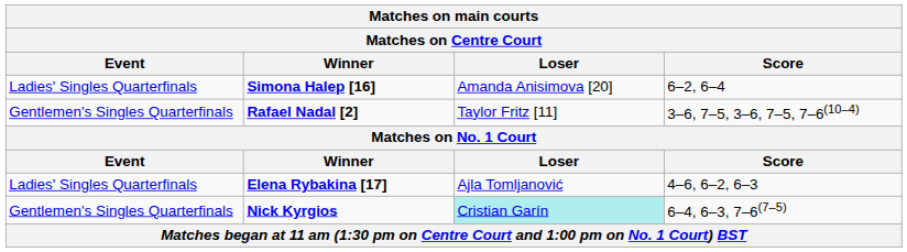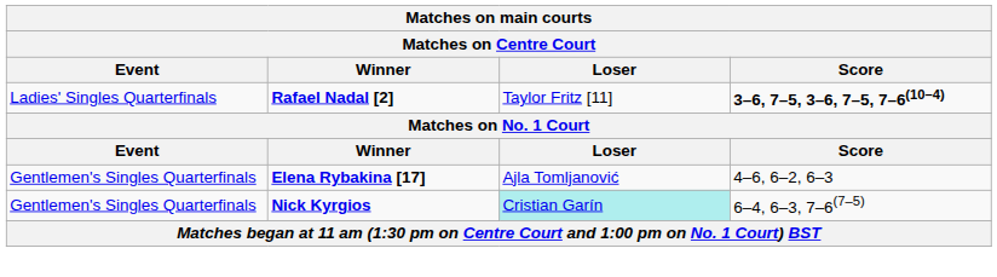 <table class="wikitable collapsible uncollapsed" style="margin:auto;">
 <tr>
 <th colspan="4" style="white-space:nowrap;">Matches on main courts</th>
 </tr>
 <tr>
 <th colspan="4">Matches on <a href='#'>Centre Court</a></th>
 </tr>
 <tr>
 <th width="250">Event</th>
 <th width="220">Winner</th>
 <th width="220">Loser</th>
 <th width="250">Score</th>
 </tr>
 <tr>
 <td><a href='#'>Ladies' Singles Quarterfinals</a></td>
-<td><strong> <a href='#'>Simona Halep</a> [16]</strong></td>
-<td> <a href='#'>Amanda Anisimova</a> [20]</td>
-<td>6–2, 6–4</td>
-</tr>
-<tr>
-<td><a href='#'>Gentlemen's Singles Quarterfinals</a></td>
 <td><strong> <a href='#'>Rafael Nadal</a> [2]</strong></td>
 <td> <a href='#'>Taylor Fritz</a> [11]</td>
-<td>3–6, 7–5, 3–6, 7–5, 7–6<sup>(10–4)</sup></td>
+<td><strong>3–6, 7–5, 3–6, 7–5, 7–6<sup>(10–4)</sup></strong></td>
 </tr>
 <tr>
 <th colspan="4">Matches on <a href='#'>No. 1 Court</a></th>
 </tr>
 <tr>
 <th width="220">Event</th>
 <th width="220">Winner</th>
 <th width="220">Loser</th>
 <th width="250">Score</th>
 </tr>
 <tr>
-<td><a href='#'>Ladies' Singles Quarterfinals</a></td>
+<td><a href='#'>Gentlemen's Singles Quarterfinals</a></td>
 <td><strong> <a href='#'>Elena Rybakina</a> [17]</strong></td>
 <td> <a href='#'>Ajla Tomljanović</a></td>
 <td>4–6, 6–2, 6–3</td>
 </tr>
 <tr>
 <td><a href='#'>Gentlemen's Singles Quarterfinals</a></td>
 <td><strong> <a href='#'>Nick Kyrgios</a></strong></td>
 <td style="background: paleturquoise;"> <a href='#'>Cristian Garín</a></td>
 <td>6–4, 6–3, 7–6<sup>(7–5)</sup></td>
 </tr>
 <tr>
 <th colspan=4><em>Matches began at 11 am (1:30 pm on <a href='#'>Centre Court</a> and 1:00 pm on <a href='#'>No. 1 Court</a>) <a href='#'>BST</a></em></th>
 </tr>
 </table>
